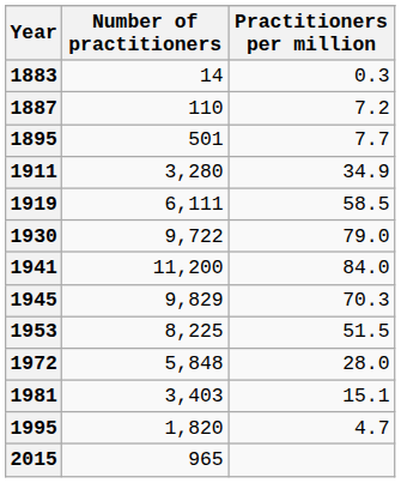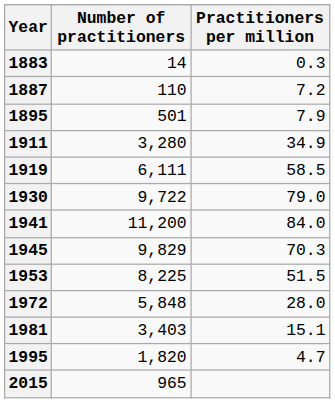 <table class="wikitable plainrowheaders" style="text-align:right;">
 <tr>
 </tr>
 <tr>
 <th scope="col">Year</th>
 <th scope="col" style="max-width: 8em;">Number of practitioners</th>
 <th scope="col" style="max-width: 8em;">Practitioners per million</th>
 </tr>
 <tr>
 <th scope="row">1883</th>
 <td>14</td>
 <td>0.3</td>
 </tr>
 <tr>
 <th scope="row">1887</th>
 <td>110</td>
 <td>7.2</td>
 </tr>
 <tr>
 <th scope="row">1895</th>
 <td>501</td>
-<td>7.7</td>
+<td>7.9</td>
 </tr>
 <tr>
 <th scope="row">1911</th>
 <td>3,280</td>
 <td>34.9</td>
 </tr>
 <tr>
 <th scope="row">1919</th>
 <td>6,111</td>
 <td>58.5</td>
 </tr>
 <tr>
 <th scope="row">1930</th>
 <td>9,722</td>
 <td>79.0</td>
 </tr>
 <tr>
 <th scope="row">1941</th>
 <td>11,200</td>
 <td>84.0</td>
 </tr>
 <tr>
 <th scope="row">1945</th>
 <td>9,829</td>
 <td>70.3</td>
 </tr>
 <tr>
 <th scope="row">1953</th>
 <td>8,225</td>
 <td>51.5</td>
 </tr>
 <tr>
 <th scope="row">1972</th>
 <td>5,848</td>
 <td>28.0</td>
 </tr>
 <tr>
 <th scope="row">1981</th>
 <td>3,403</td>
 <td>15.1</td>
 </tr>
 <tr>
 <th scope="row">1995</th>
 <td>1,820</td>
 <td>4.7</td>
 </tr>
 <tr>
 <th scope="row">2015</th>
 <td>965</td>
 <td></td>
 </tr>
 </table>
